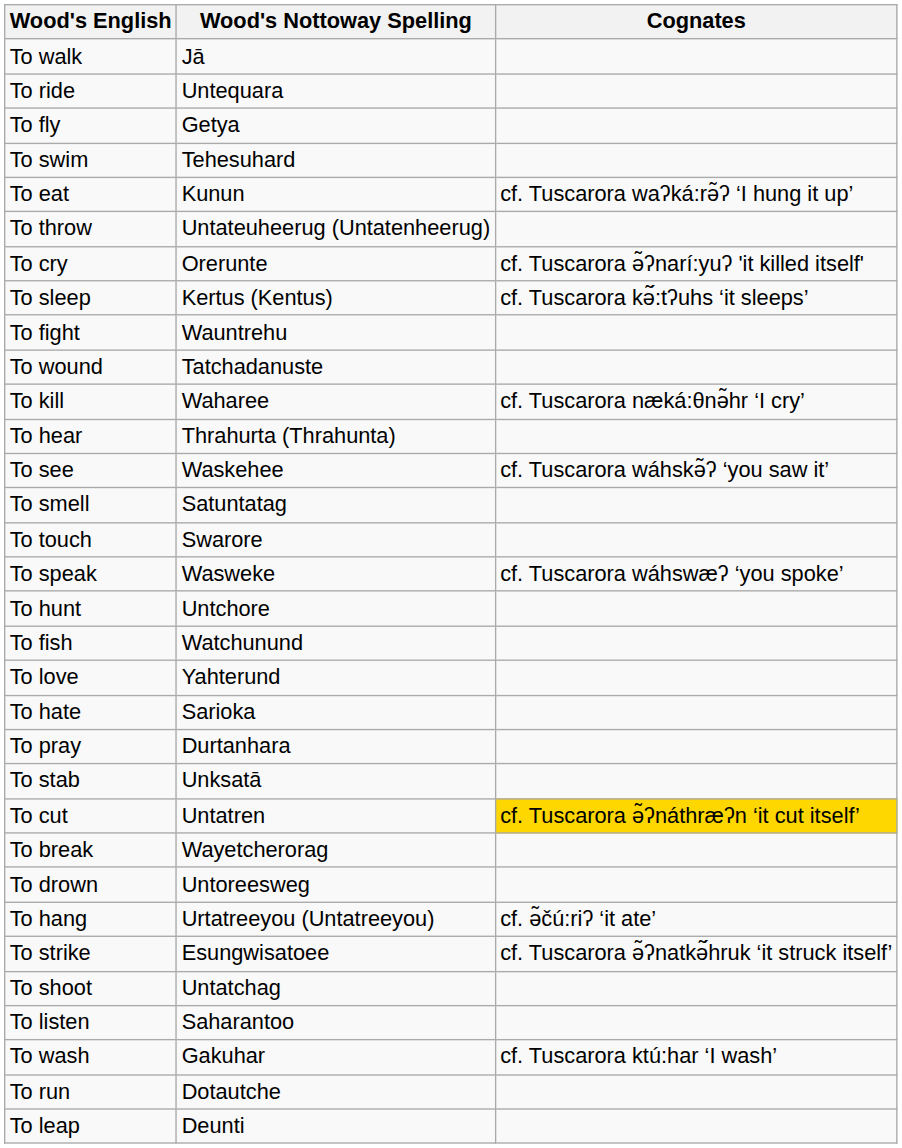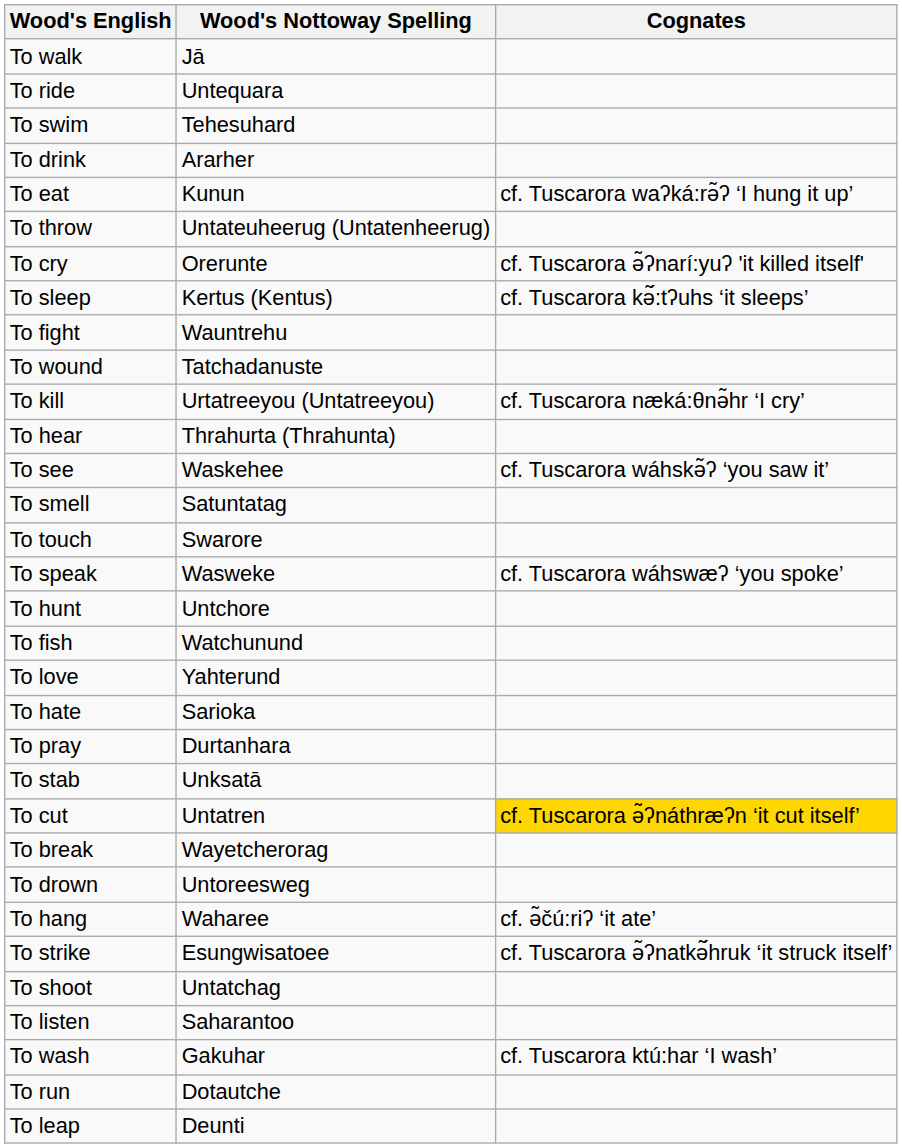 <table class="wikitable">
 <tr>
 <th>Wood's English</th>
 <th>Wood's Nottoway Spelling</th>
 <th>Cognates</th>
 </tr>
 <tr>
 <td>To walk</td>
 <td>Jā</td>
 <td></td>
 </tr>
 <tr>
 <td>To ride</td>
 <td>Untequara</td>
 <td></td>
 </tr>
 <tr>
-<td>To fly</td>
-<td>Getya</td>
+<td>To swim</td>
+<td>Tehesuhard</td>
 <td></td>
 </tr>
 <tr>
-<td>To swim</td>
-<td>Tehesuhard</td>
+<td>To drink</td>
+<td>Ararher</td>
 <td></td>
 </tr>
 <tr>
 <td>To eat</td>
 <td>Kunun</td>
 <td>cf. Tuscarora waʔká:rə̃ʔ ‘I hung it up’</td>
 </tr>
 <tr>
 <td>To throw</td>
 <td>Untateuheerug (Untatenheerug)</td>
 <td></td>
 </tr>
 <tr>
 <td>To cry</td>
 <td>Orerunte</td>
 <td>cf. Tuscarora ə̃ʔnarí:yuʔ 'it killed itself'</td>
 </tr>
 <tr>
 <td>To sleep</td>
 <td>Kertus (Kentus)</td>
 <td>cf. Tuscarora kə̃́:tʔuhs ‘it sleeps’</td>
 </tr>
 <tr>
 <td>To fight</td>
 <td>Wauntrehu</td>
 <td></td>
 </tr>
 <tr>
 <td>To wound</td>
 <td>Tatchadanuste</td>
 <td></td>
 </tr>
 <tr>
 <td>To kill</td>
-<td>Waharee</td>
+<td>Urtatreeyou (Untatreeyou)</td>
 <td>cf. Tuscarora næká:θnə̃hr ‘I cry’</td>
 </tr>
 <tr>
 <td>To hear</td>
 <td>Thrahurta (Thrahunta)</td>
 <td></td>
 </tr>
 <tr>
 <td>To see</td>
 <td>Waskehee</td>
 <td>cf. Tuscarora wáhskə̃ʔ ‘you saw it’</td>
 </tr>
 <tr>
 <td>To smell</td>
 <td>Satuntatag</td>
 <td></td>
 </tr>
 <tr>
 <td>To touch</td>
 <td>Swarore</td>
 <td></td>
 </tr>
 <tr>
 <td>To speak</td>
 <td>Wasweke</td>
 <td>cf. Tuscarora wáhswæʔ ‘you spoke’</td>
 </tr>
 <tr>
 <td>To hunt</td>
 <td>Untchore</td>
 <td></td>
 </tr>
 <tr>
 <td>To fish</td>
 <td>Watchunund</td>
 <td></td>
 </tr>
 <tr>
 <td>To love</td>
 <td>Yahterund</td>
 <td></td>
 </tr>
 <tr>
 <td>To hate</td>
 <td>Sarioka</td>
 <td></td>
 </tr>
 <tr>
 <td>To pray</td>
 <td>Durtanhara</td>
 <td></td>
 </tr>
 <tr>
 <td>To stab</td>
 <td>Unksatā</td>
 <td></td>
 </tr>
 <tr>
 <td>To cut</td>
 <td>Untatren</td>
 <td style="background: gold;">cf. Tuscarora ə̃ʔnáthræʔn ‘it cut itself’</td>
 </tr>
 <tr>
 <td>To break</td>
 <td>Wayetcherorag</td>
 <td></td>
 </tr>
 <tr>
 <td>To drown</td>
 <td>Untoreesweg</td>
 <td></td>
 </tr>
 <tr>
 <td>To hang</td>
-<td>Urtatreeyou (Untatreeyou)</td>
+<td>Waharee</td>
 <td>cf. ə̃čú:riʔ ‘it ate’</td>
 </tr>
 <tr>
 <td>To strike</td>
 <td>Esungwisatoee</td>
 <td>cf. Tuscarora ə̃ʔnatkə̃́hruk ‘it struck itself’</td>
 </tr>
 <tr>
 <td>To shoot</td>
 <td>Untatchag</td>
 <td></td>
 </tr>
 <tr>
 <td>To listen</td>
 <td>Saharantoo</td>
 <td></td>
 </tr>
 <tr>
 <td>To wash</td>
 <td>Gakuhar</td>
 <td>cf. Tuscarora ktú:har ‘I wash’</td>
 </tr>
 <tr>
 <td>To run</td>
 <td>Dotautche</td>
 <td></td>
 </tr>
 <tr>
 <td>To leap</td>
 <td>Deunti</td>
 <td></td>
 </tr>
 </table>
